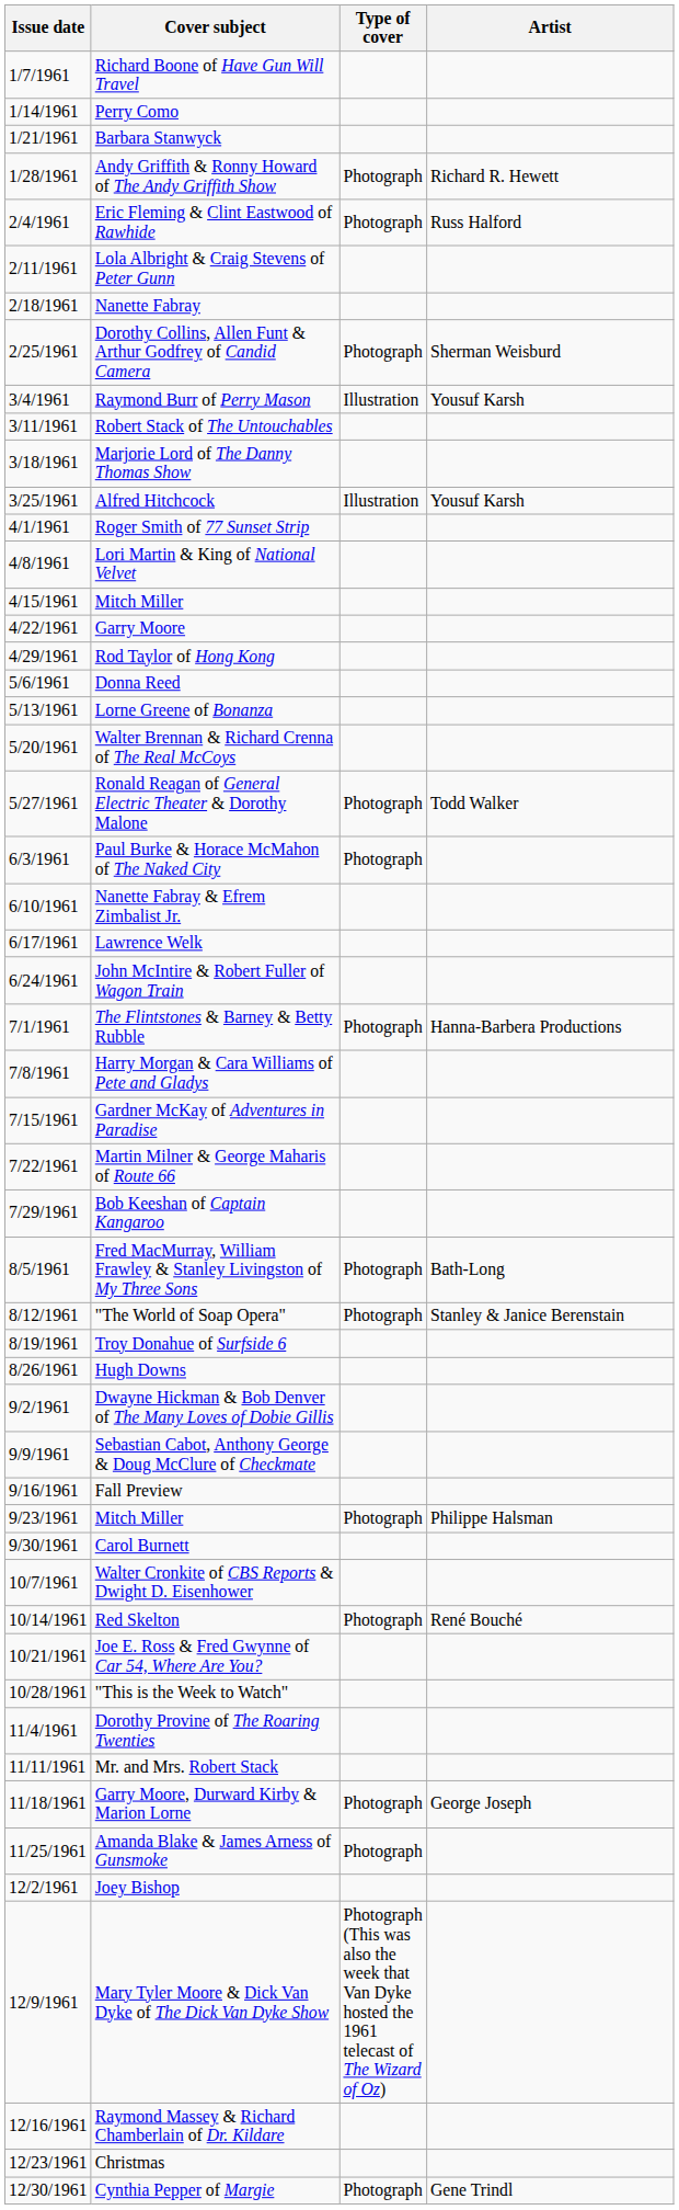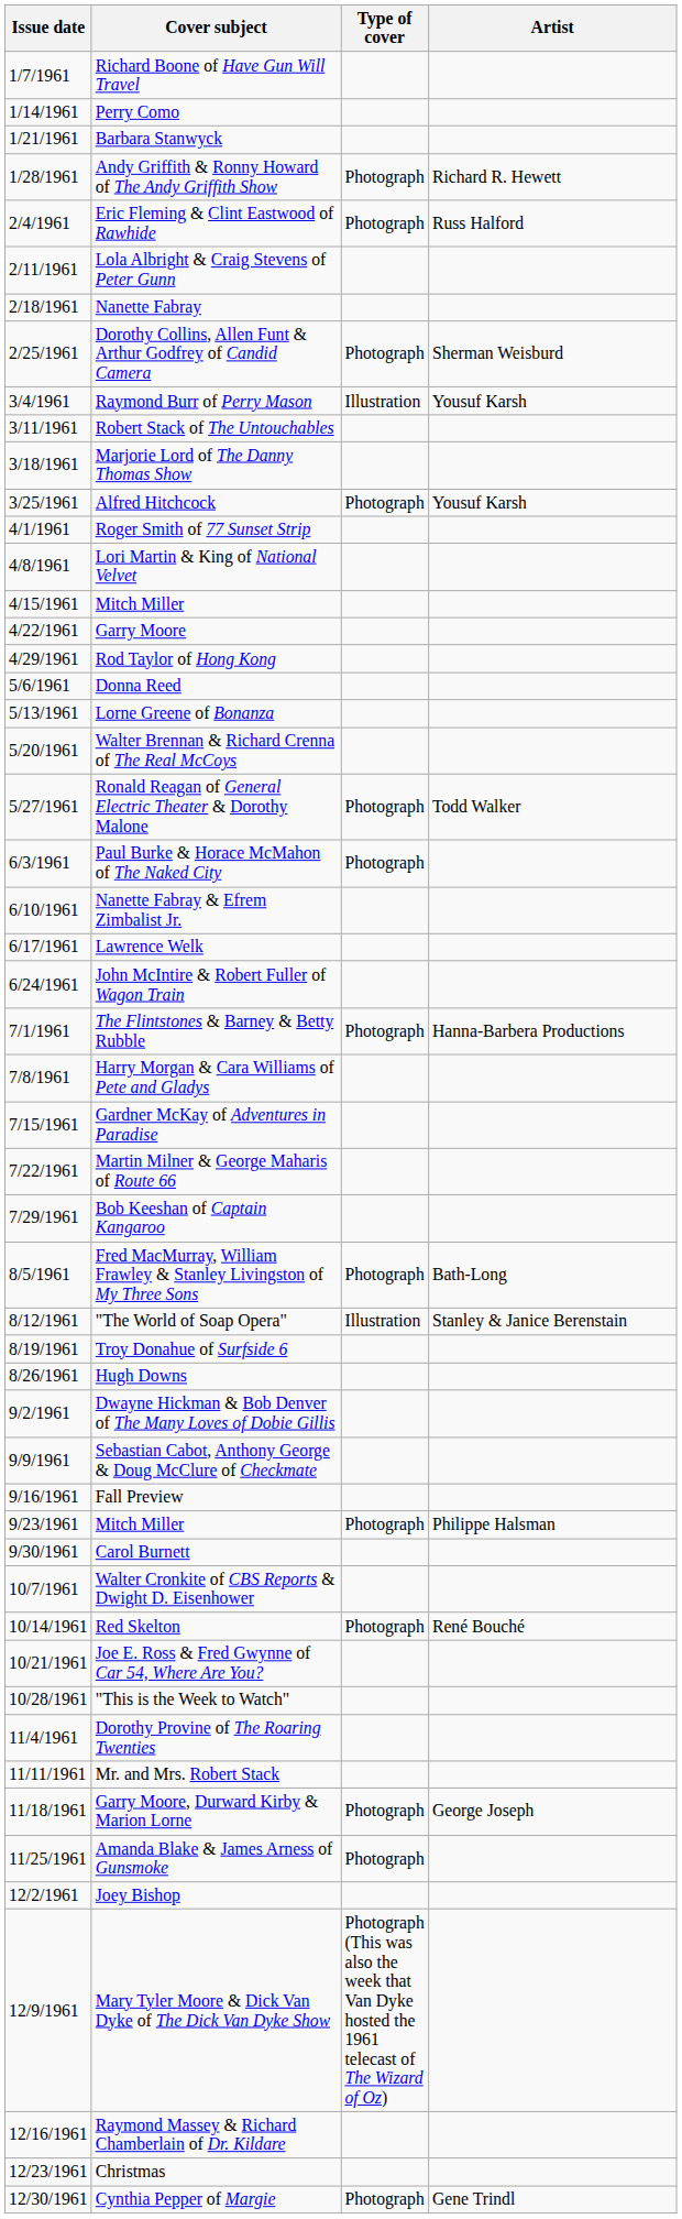 <table class="wikitable sortable" width=100% style="font-size:100%;">
 <tr>
 <th width=9%>Issue date</th>
 <th width=39%>Cover subject</th>
 <th width=13%>Type of cover</th>
 <th width=39%>Artist</th>
 </tr>
 <tr>
 <td>1/7/1961</td>
 <td><a href='#'>Richard Boone</a> of <em><a href='#'>Have Gun Will Travel</a></em></td>
 <td></td>
 <td></td>
 </tr>
 <tr>
 <td>1/14/1961</td>
 <td><a href='#'>Perry Como</a></td>
 <td></td>
 <td></td>
 </tr>
 <tr>
 <td>1/21/1961</td>
 <td><a href='#'>Barbara Stanwyck</a></td>
 <td></td>
 <td></td>
 </tr>
 <tr>
 <td>1/28/1961</td>
 <td><a href='#'>Andy Griffith</a> & <a href='#'>Ronny Howard</a> of <em><a href='#'>The Andy Griffith Show</a></em></td>
 <td>Photograph</td>
 <td>Richard R. Hewett</td>
 </tr>
 <tr>
 <td>2/4/1961</td>
 <td><a href='#'>Eric Fleming</a> & <a href='#'>Clint Eastwood</a> of <em><a href='#'>Rawhide</a></em></td>
 <td>Photograph</td>
 <td>Russ Halford</td>
 </tr>
 <tr>
 <td>2/11/1961</td>
 <td><a href='#'>Lola Albright</a> & <a href='#'>Craig Stevens</a> of <em><a href='#'>Peter Gunn</a></em></td>
 <td></td>
 <td></td>
 </tr>
 <tr>
 <td>2/18/1961</td>
 <td><a href='#'>Nanette Fabray</a></td>
 <td></td>
 <td></td>
 </tr>
 <tr>
 <td>2/25/1961</td>
 <td><a href='#'>Dorothy Collins</a>, <a href='#'>Allen Funt</a> & <a href='#'>Arthur Godfrey</a> of <em><a href='#'>Candid Camera</a></em></td>
 <td>Photograph</td>
 <td>Sherman Weisburd</td>
 </tr>
 <tr>
 <td>3/4/1961</td>
 <td><a href='#'>Raymond Burr</a> of <em><a href='#'>Perry Mason</a></em></td>
 <td>Illustration</td>
 <td>Yousuf Karsh</td>
 </tr>
 <tr>
 <td>3/11/1961</td>
 <td><a href='#'>Robert Stack</a> of <em><a href='#'>The Untouchables</a></em></td>
 <td></td>
 <td></td>
 </tr>
 <tr>
 <td>3/18/1961</td>
 <td><a href='#'>Marjorie Lord</a> of <em><a href='#'>The Danny Thomas Show</a></em></td>
 <td></td>
 <td></td>
 </tr>
 <tr>
 <td>3/25/1961</td>
 <td><a href='#'>Alfred Hitchcock</a></td>
-<td>Illustration</td>
+<td>Photograph</td>
 <td>Yousuf Karsh</td>
 </tr>
 <tr>
 <td>4/1/1961</td>
 <td><a href='#'>Roger Smith</a> of <em><a href='#'>77 Sunset Strip</a></em></td>
 <td></td>
 <td></td>
 </tr>
 <tr>
 <td>4/8/1961</td>
 <td><a href='#'>Lori Martin</a> & King of <em><a href='#'>National Velvet</a></em></td>
 <td></td>
 <td></td>
 </tr>
 <tr>
 <td>4/15/1961</td>
 <td><a href='#'>Mitch Miller</a></td>
 <td></td>
 <td></td>
 </tr>
 <tr>
 <td>4/22/1961</td>
 <td><a href='#'>Garry Moore</a></td>
 <td></td>
 <td></td>
 </tr>
 <tr>
 <td>4/29/1961</td>
 <td><a href='#'>Rod Taylor</a> of <em><a href='#'>Hong Kong</a></em></td>
 <td></td>
 <td></td>
 </tr>
 <tr>
 <td>5/6/1961</td>
 <td><a href='#'>Donna Reed</a></td>
 <td></td>
 <td></td>
 </tr>
 <tr>
 <td>5/13/1961</td>
 <td><a href='#'>Lorne Greene</a> of <em><a href='#'>Bonanza</a></em></td>
 <td></td>
 <td></td>
 </tr>
 <tr>
 <td>5/20/1961</td>
 <td><a href='#'>Walter Brennan</a> & <a href='#'>Richard Crenna</a> of <em><a href='#'>The Real McCoys</a></em></td>
 <td></td>
 <td></td>
 </tr>
 <tr>
 <td>5/27/1961</td>
 <td><a href='#'>Ronald Reagan</a> of <em><a href='#'>General Electric Theater</a></em> & <a href='#'>Dorothy Malone</a></td>
 <td>Photograph</td>
 <td>Todd Walker</td>
 </tr>
 <tr>
 <td>6/3/1961</td>
 <td><a href='#'>Paul Burke</a> & <a href='#'>Horace McMahon</a> of <em><a href='#'>The Naked City</a></em></td>
 <td>Photograph</td>
 <td></td>
 </tr>
 <tr>
 <td>6/10/1961</td>
 <td><a href='#'>Nanette Fabray</a> & <a href='#'>Efrem Zimbalist Jr.</a></td>
 <td></td>
 <td></td>
 </tr>
 <tr>
 <td>6/17/1961</td>
 <td><a href='#'>Lawrence Welk</a></td>
 <td></td>
 <td></td>
 </tr>
 <tr>
 <td>6/24/1961</td>
 <td><a href='#'>John McIntire</a> & <a href='#'>Robert Fuller</a> of <em><a href='#'>Wagon Train</a></em></td>
 <td></td>
 <td></td>
 </tr>
 <tr>
 <td>7/1/1961</td>
 <td><em><a href='#'>The Flintstones</a></em> & <a href='#'>Barney</a> & <a href='#'>Betty Rubble</a></td>
 <td>Photograph</td>
 <td>Hanna-Barbera Productions</td>
 </tr>
 <tr>
 <td>7/8/1961</td>
 <td><a href='#'>Harry Morgan</a> & <a href='#'>Cara Williams</a> of <em><a href='#'>Pete and Gladys</a></em></td>
 <td></td>
 <td></td>
 </tr>
 <tr>
 <td>7/15/1961</td>
 <td><a href='#'>Gardner McKay</a> of <em><a href='#'>Adventures in Paradise</a></em></td>
 <td></td>
 <td></td>
 </tr>
 <tr>
 <td>7/22/1961</td>
 <td><a href='#'>Martin Milner</a> & <a href='#'>George Maharis</a> of <em><a href='#'>Route 66</a></em></td>
 <td></td>
 <td></td>
 </tr>
 <tr>
 <td>7/29/1961</td>
 <td><a href='#'>Bob Keeshan</a> of <em><a href='#'>Captain Kangaroo</a></em></td>
 <td></td>
 <td></td>
 </tr>
 <tr>
 <td>8/5/1961</td>
 <td><a href='#'>Fred MacMurray</a>, <a href='#'>William Frawley</a> & <a href='#'>Stanley Livingston</a> of <em><a href='#'>My Three Sons</a></em></td>
 <td>Photograph</td>
 <td>Bath-Long</td>
 </tr>
 <tr>
 <td>8/12/1961</td>
 <td>"The World of Soap Opera"</td>
-<td>Photograph</td>
+<td>Illustration</td>
 <td>Stanley & Janice Berenstain</td>
 </tr>
 <tr>
 <td>8/19/1961</td>
 <td><a href='#'>Troy Donahue</a> of <em><a href='#'>Surfside 6</a></em></td>
 <td></td>
 <td></td>
 </tr>
 <tr>
 <td>8/26/1961</td>
 <td><a href='#'>Hugh Downs</a></td>
 <td></td>
 <td></td>
 </tr>
 <tr>
 <td>9/2/1961</td>
 <td><a href='#'>Dwayne Hickman</a> & <a href='#'>Bob Denver</a> of <em><a href='#'>The Many Loves of Dobie Gillis</a></em></td>
 <td></td>
 <td></td>
 </tr>
 <tr>
 <td>9/9/1961</td>
 <td><a href='#'>Sebastian Cabot</a>, <a href='#'>Anthony George</a> & <a href='#'>Doug McClure</a> of <em><a href='#'>Checkmate</a></em></td>
 <td></td>
 <td></td>
 </tr>
 <tr>
 <td>9/16/1961</td>
 <td>Fall Preview</td>
 <td></td>
 <td></td>
 </tr>
 <tr>
 <td>9/23/1961</td>
 <td><a href='#'>Mitch Miller</a></td>
 <td>Photograph</td>
 <td>Philippe Halsman</td>
 </tr>
 <tr>
 <td>9/30/1961</td>
 <td><a href='#'>Carol Burnett</a></td>
 <td></td>
 <td></td>
 </tr>
 <tr>
 <td>10/7/1961</td>
 <td><a href='#'>Walter Cronkite</a> of <em><a href='#'>CBS Reports</a></em> & <a href='#'>Dwight D. Eisenhower</a></td>
 <td></td>
 <td></td>
 </tr>
 <tr>
 <td>10/14/1961</td>
 <td><a href='#'>Red Skelton</a></td>
 <td>Photograph</td>
 <td>René Bouché</td>
 </tr>
 <tr>
 <td>10/21/1961</td>
 <td><a href='#'>Joe E. Ross</a> & <a href='#'>Fred Gwynne</a> of <em><a href='#'>Car 54, Where Are You?</a></em></td>
 <td></td>
 <td></td>
 </tr>
 <tr>
 <td>10/28/1961</td>
 <td>"This is the Week to Watch"</td>
 <td></td>
 <td></td>
 </tr>
 <tr>
 <td>11/4/1961</td>
 <td><a href='#'>Dorothy Provine</a> of <em><a href='#'>The Roaring Twenties</a></em></td>
 <td></td>
 <td></td>
 </tr>
 <tr>
 <td>11/11/1961</td>
 <td>Mr. and Mrs. <a href='#'>Robert Stack</a></td>
 <td></td>
 <td></td>
 </tr>
 <tr>
 <td>11/18/1961</td>
 <td><a href='#'>Garry Moore</a>, <a href='#'>Durward Kirby</a> & <a href='#'>Marion Lorne</a></td>
 <td>Photograph</td>
 <td>George Joseph</td>
 </tr>
 <tr>
 <td>11/25/1961</td>
 <td><a href='#'>Amanda Blake</a> & <a href='#'>James Arness</a> of <em><a href='#'>Gunsmoke</a></em></td>
 <td>Photograph</td>
 <td></td>
 </tr>
 <tr>
 <td>12/2/1961</td>
 <td><a href='#'>Joey Bishop</a></td>
 <td></td>
 <td></td>
 </tr>
 <tr>
 <td>12/9/1961</td>
 <td><a href='#'>Mary Tyler Moore</a> & <a href='#'>Dick Van Dyke</a> of <em><a href='#'>The Dick Van Dyke Show</a></em></td>
 <td>Photograph (This was also the week that Van Dyke hosted the 1961 telecast of <em><a href='#'>The Wizard of Oz</a></em>)</td>
 <td></td>
 </tr>
 <tr>
 <td>12/16/1961</td>
 <td><a href='#'>Raymond Massey</a> & <a href='#'>Richard Chamberlain</a> of <em><a href='#'>Dr. Kildare</a></em></td>
 <td></td>
 <td></td>
 </tr>
 <tr>
 <td>12/23/1961</td>
 <td>Christmas</td>
 <td></td>
 <td></td>
 </tr>
 <tr>
 <td>12/30/1961</td>
 <td><a href='#'>Cynthia Pepper</a> of <em><a href='#'>Margie</a></em></td>
 <td>Photograph</td>
 <td>Gene Trindl</td>
 </tr>
 </table>
